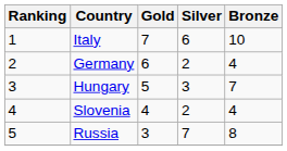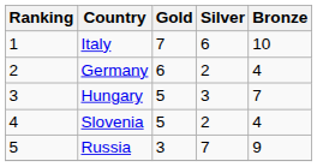 <table class="wikitable">
 <tr>
 <th>Ranking</th>
 <th>Country</th>
 <th>Gold </th>
 <th>Silver </th>
 <th>Bronze </th>
 </tr>
 <tr>
 <td>1</td>
 <td> <a href='#'>Italy</a></td>
 <td>7</td>
 <td>6</td>
 <td>10</td>
 </tr>
 <tr>
 <td>2</td>
 <td> <a href='#'>Germany</a></td>
 <td>6</td>
 <td>2</td>
 <td>4</td>
 </tr>
 <tr>
 <td>3</td>
 <td> <a href='#'>Hungary</a></td>
 <td>5</td>
 <td>3</td>
 <td>7</td>
 </tr>
 <tr>
 <td>4</td>
 <td> <a href='#'>Slovenia</a></td>
-<td>4</td>
+<td>5</td>
 <td>2</td>
 <td>4</td>
 </tr>
 <tr>
 <td>5</td>
 <td> <a href='#'>Russia</a></td>
 <td>3</td>
 <td>7</td>
-<td>8</td>
+<td>9</td>
 </tr>
 <tr>
 </tr>
 </table>
